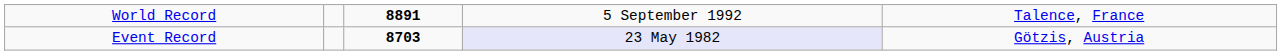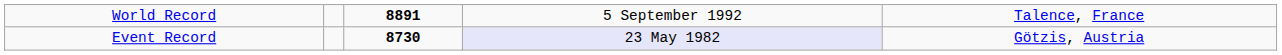 <table class="wikitable" style=" text-align:center; font-size:105%;" width="95%">
 <tr>
 <td><a href='#'>World Record</a></td>
 <td></td>
 <td><strong>8891</strong></td>
 <td>5 September 1992</td>
 <td> <a href='#'>Talence</a>, <a href='#'>France</a></td>
 </tr>
 <tr>
 <td><a href='#'>Event Record</a></td>
 <td></td>
-<td><strong>8703</strong></td>
+<td><strong>8730</strong></td>
 <td style="background: lavender;">23 May 1982</td>
 <td> <a href='#'>Götzis</a>, <a href='#'>Austria</a></td>
 </tr>
 </table>
